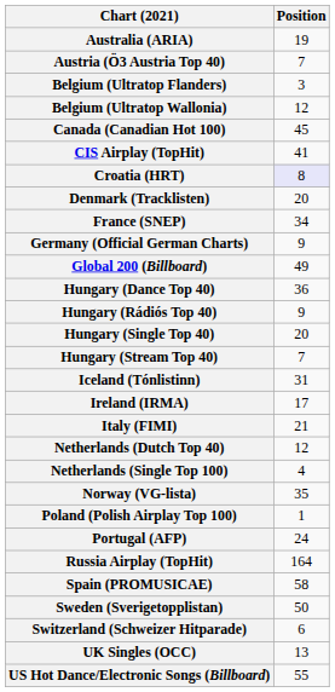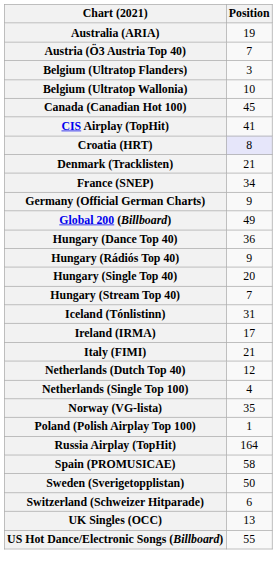 <table class="wikitable sortable plainrowheaders" style="text-align:center">
 <tr>
 <th scope="col">Chart (2021)</th>
 <th scope="col">Position</th>
 </tr>
 <tr>
 <th scope="row">Australia (ARIA)</th>
 <td>19</td>
 </tr>
 <tr>
 <th scope="row">Austria (Ö3 Austria Top 40)</th>
 <td>7</td>
 </tr>
 <tr>
 <th scope="row">Belgium (Ultratop Flanders)</th>
 <td>3</td>
 </tr>
 <tr>
 <th scope="row">Belgium (Ultratop Wallonia)</th>
-<td>12</td>
+<td>10</td>
 </tr>
 <tr>
 <th scope="row">Canada (Canadian Hot 100)</th>
 <td>45</td>
 </tr>
 <tr>
 <th scope="row"><a href='#'>CIS</a> Airplay (TopHit)</th>
 <td>41</td>
 </tr>
 <tr>
 <th scope="row">Croatia (HRT)</th>
 <td style="background: lavender;">8</td>
 </tr>
 <tr>
 <th scope="row">Denmark (Tracklisten)</th>
-<td>20</td>
+<td>21</td>
 </tr>
 <tr>
 <th scope="row">France (SNEP)</th>
 <td>34</td>
 </tr>
 <tr>
 <th scope="row">Germany (Official German Charts)</th>
 <td>9</td>
 </tr>
 <tr>
 <th scope="row"><a href='#'>Global 200</a> (<em>Billboard</em>)</th>
 <td>49</td>
 </tr>
 <tr>
 <th scope="row">Hungary (Dance Top 40)</th>
 <td>36</td>
 </tr>
 <tr>
 <th scope="row">Hungary (Rádiós Top 40)</th>
 <td>9</td>
 </tr>
 <tr>
 <th scope="row">Hungary (Single Top 40)</th>
 <td>20</td>
 </tr>
 <tr>
 <th scope="row">Hungary (Stream Top 40)</th>
 <td>7</td>
 </tr>
 <tr>
 <th scope="row">Iceland (Tónlistinn)</th>
 <td>31</td>
 </tr>
 <tr>
 <th scope="row">Ireland (IRMA)</th>
 <td>17</td>
 </tr>
 <tr>
 <th scope="row">Italy (FIMI)</th>
 <td>21</td>
 </tr>
 <tr>
 <th scope="row">Netherlands (Dutch Top 40)</th>
 <td>12</td>
 </tr>
 <tr>
 <th scope="row">Netherlands (Single Top 100)</th>
 <td>4</td>
 </tr>
 <tr>
 <th scope="row">Norway (VG-lista)</th>
 <td>35</td>
 </tr>
 <tr>
 <th scope="row">Poland (Polish Airplay Top 100)</th>
 <td>1</td>
 </tr>
 <tr>
-<th scope="row">Portugal (AFP)</th>
-<td>24</td>
-</tr>
-<tr>
 <th scope="row">Russia Airplay (TopHit)</th>
 <td>164</td>
 </tr>
 <tr>
 <th scope="row">Spain (PROMUSICAE)</th>
 <td>58</td>
 </tr>
 <tr>
 <th scope="row">Sweden (Sverigetopplistan)</th>
 <td>50</td>
 </tr>
 <tr>
 <th scope="row">Switzerland (Schweizer Hitparade)</th>
 <td>6</td>
 </tr>
 <tr>
 <th scope="row">UK Singles (OCC)</th>
 <td>13</td>
 </tr>
 <tr>
 <th scope="row">US Hot Dance/Electronic Songs (<em>Billboard</em>)</th>
 <td>55</td>
 </tr>
 </table>
